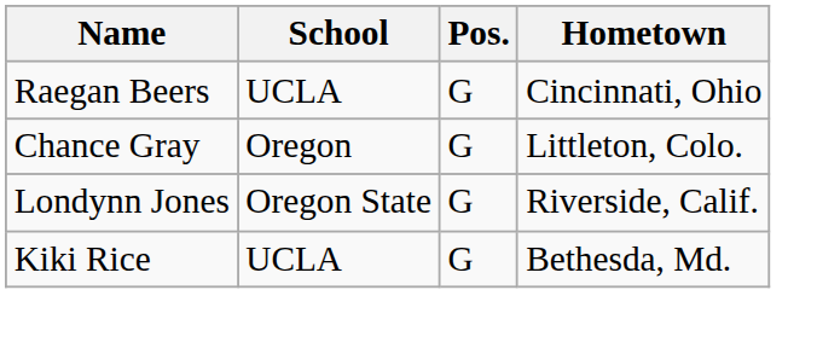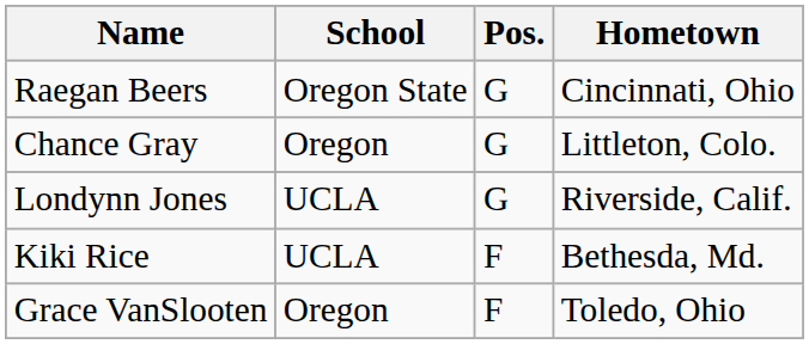 <table class="wikitable">
 <tr>
 <th>Name</th>
 <th>School</th>
 <th>Pos.</th>
 <th>Hometown</th>
 </tr>
 <tr>
 <td>Raegan Beers</td>
-<td>UCLA</td>
+<td>Oregon State</td>
 <td>G</td>
 <td>Cincinnati, Ohio</td>
 </tr>
 <tr>
 <td>Chance Gray</td>
 <td>Oregon</td>
 <td>G</td>
 <td>Littleton, Colo.</td>
 </tr>
 <tr>
 <td>Londynn Jones</td>
-<td>Oregon State</td>
+<td>UCLA</td>
 <td>G</td>
 <td>Riverside, Calif.</td>
 </tr>
 <tr>
 <td>Kiki Rice</td>
 <td>UCLA</td>
-<td>G</td>
+<td>F</td>
 <td>Bethesda, Md.</td>
 </tr>
+<tr>
+<td>Grace VanSlooten</td>
+<td>Oregon</td>
+<td>F</td>
+<td>Toledo, Ohio</td>
+</tr>
 </table>
